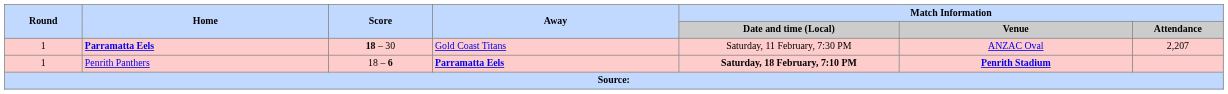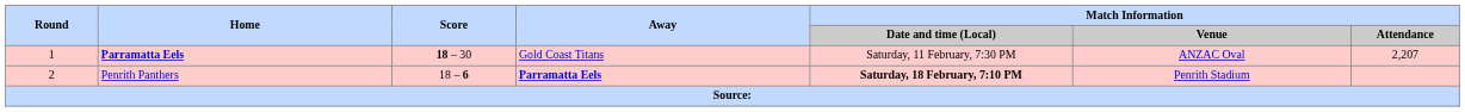 <table border="1" cellpadding="3" cellspacing="0" style="border-collapse:collapse; font-size:80%; text-align:center; width:100%;">
 <tr style="background:#c1d8ff;">
 <th rowspan="2" style="width:6%;">Round</th>
 <th rowspan="2" style="width:19%;">Home</th>
 <th rowspan="2" style="width:8%;">Score</th>
 <th rowspan="2" style="width:19%;">Away</th>
 <th colspan=6>Match Information</th>
 </tr>
 <tr style="background:#ccc;">
 <th width=17%>Date and time (Local)</th>
 <th width=18%>Venue</th>
 <th width=7%>Attendance</th>
 </tr>
 <tr style="text-align:center; background:#fcc;">
 <td align=center>1</td>
 <td style="text-align:left;"><strong> <a href='#'>Parramatta Eels</a></strong></td>
 <td><strong>18</strong> – 30</td>
 <td style="text-align:left;"> <a href='#'>Gold Coast Titans</a></td>
 <td>Saturday, 11 February, 7:30 PM</td>
 <td><a href='#'>ANZAC Oval</a></td>
 <td>2,207</td>
 </tr>
 <tr style="text-align:center; background:#fcc;">
-<td align=center>1</td>
+<td align=center>2</td>
 <td style="text-align:left;"> <a href='#'>Penrith Panthers</a></td>
 <td>18 – <strong>6</strong></td>
 <td style="text-align:left;"><strong> <a href='#'>Parramatta Eels</a></strong></td>
 <td><strong>Saturday, 18 February, 7:10 PM</strong></td>
-<td><strong><a href='#'>Penrith Stadium</a></strong></td>
+<td><a href='#'>Penrith Stadium</a></td>
 <td></td>
 </tr>
 <tr style="background:#c1d8ff;">
 <th colspan=12>Source:</th>
 </tr>
 </table>
